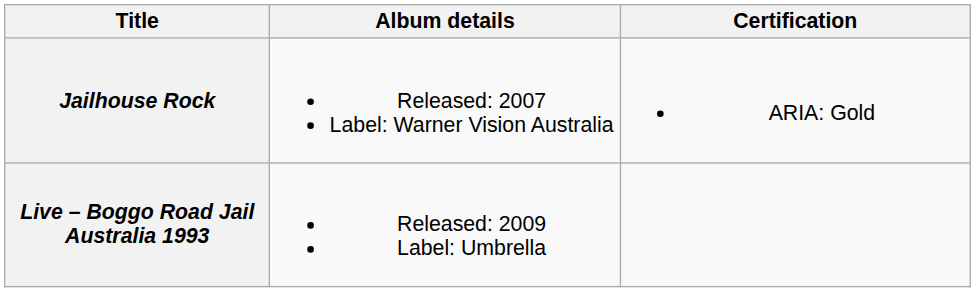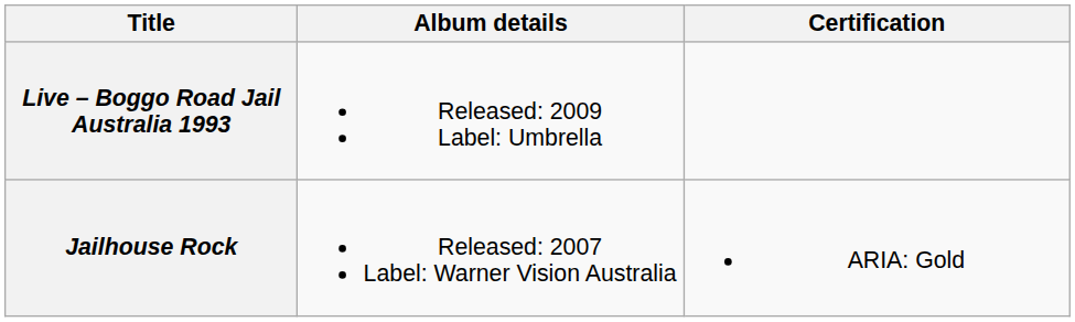 <table class="wikitable plainrowheaders" style="text-align:center;" border="1">
 <tr>
 <th scope="col" rowspan="1" style="width:12em;">Title</th>
 <th scope="col" rowspan="1" style="width:16em;">Album details</th>
 <th scope="col" rowspan="1" style="width:16em;">Certification</th>
 </tr>
 <tr>
+<th scope="row"><em>Live – Boggo Road Jail Australia 1993</em></th>
+<td><br><ul><li>Released: 2009</li><li>Label: Umbrella</li></ul></td>
+<td></td>
+</tr>
+<tr>
 <th scope="row"><em>Jailhouse Rock</em></th>
 <td><br><ul><li>Released: 2007</li><li>Label: Warner Vision Australia</li></ul></td>
 <td><br><ul><li>ARIA: Gold</li></ul></td>
 </tr>
-<tr>
-<th scope="row"><em>Live – Boggo Road Jail Australia 1993</em></th>
-<td><br><ul><li>Released: 2009</li><li>Label: Umbrella</li></ul></td>
-<td></td>
-</tr>
 </table>
